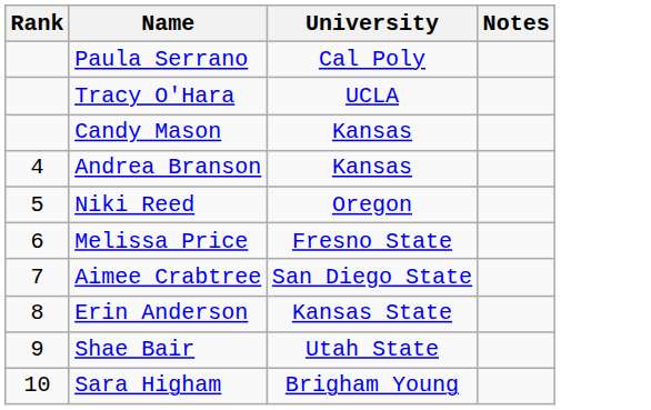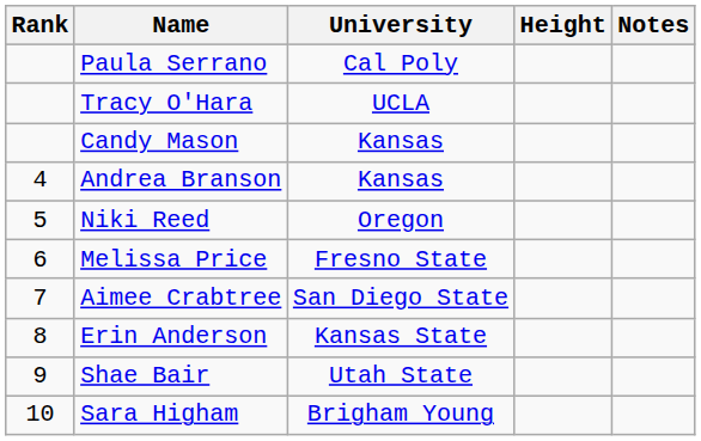 <table class="wikitable sortable" style="text-align:center">
 <tr>
 <th>Rank</th>
 <th>Name</th>
 <th>University</th>
+<th>Height</th>
 <th>Notes</th>
 </tr>
 <tr>
 <td></td>
 <td align=left><a href='#'>Paula Serrano</a></td>
 <td><a href='#'>Cal Poly</a></td>
 <td></td>
+<td></td>
 </tr>
 <tr>
 <td></td>
 <td align=left><a href='#'>Tracy O'Hara</a></td>
 <td><a href='#'>UCLA</a></td>
+<td></td>
 <td></td>
 </tr>
 <tr>
 <td></td>
 <td align=left><a href='#'>Candy Mason</a></td>
 <td><a href='#'>Kansas</a></td>
 <td></td>
+<td></td>
 </tr>
 <tr>
 <td>4</td>
 <td align=left><a href='#'>Andrea Branson</a></td>
 <td><a href='#'>Kansas</a></td>
+<td></td>
 <td></td>
 </tr>
 <tr>
 <td>5</td>
 <td align=left><a href='#'>Niki Reed</a></td>
 <td><a href='#'>Oregon</a></td>
 <td></td>
+<td></td>
 </tr>
 <tr>
 <td>6</td>
 <td align=left><a href='#'>Melissa Price</a></td>
 <td><a href='#'>Fresno State</a></td>
+<td></td>
 <td></td>
 </tr>
 <tr>
 <td>7</td>
 <td align=left><a href='#'>Aimee Crabtree</a></td>
 <td><a href='#'>San Diego State</a></td>
 <td></td>
+<td></td>
 </tr>
 <tr>
 <td>8</td>
 <td align=left><a href='#'>Erin Anderson</a></td>
 <td><a href='#'>Kansas State</a></td>
+<td></td>
 <td></td>
 </tr>
 <tr>
 <td>9</td>
 <td align=left><a href='#'>Shae Bair</a></td>
 <td><a href='#'>Utah State</a></td>
 <td></td>
+<td></td>
 </tr>
 <tr>
 <td>10</td>
 <td align=left><a href='#'>Sara Higham</a></td>
 <td><a href='#'>Brigham Young</a></td>
 <td></td>
+<td></td>
 </tr>
 </table>
